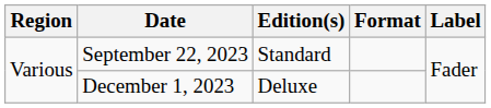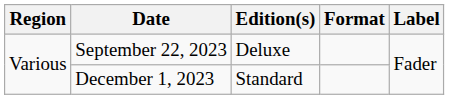 <table class="wikitable">
 <tr>
 <th>Region</th>
 <th>Date</th>
 <th>Edition(s)</th>
 <th>Format</th>
 <th>Label</th>
 </tr>
 <tr>
 <td rowspan="2">Various</td>
 <td>September 22, 2023</td>
-<td>Standard</td>
+<td>Deluxe</td>
 <td></td>
 <td rowspan="2">Fader</td>
 </tr>
 <tr>
 <td>December 1, 2023</td>
-<td>Deluxe</td>
+<td>Standard</td>
 <td></td>
 </tr>
 </table>
